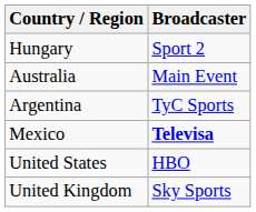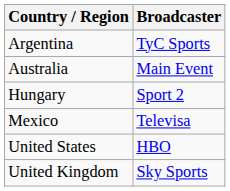 <table class="wikitable collapsible collapsed">
 <tr>
 <th>Country / Region</th>
 <th>Broadcaster</th>
 </tr>
 <tr>
-<td> Hungary</td>
-<td><a href='#'>Sport 2</a></td>
+<td> Argentina</td>
+<td><a href='#'>TyC Sports</a></td>
 </tr>
 <tr>
 <td> Australia</td>
 <td><a href='#'>Main Event</a></td>
 </tr>
 <tr>
-<td> Argentina</td>
-<td><a href='#'>TyC Sports</a></td>
+<td> Hungary</td>
+<td><a href='#'>Sport 2</a></td>
 </tr>
 <tr>
 <td> Mexico</td>
-<td><strong><a href='#'>Televisa</a></strong></td>
+<td><a href='#'>Televisa</a></td>
 </tr>
 <tr>
 <td> United States</td>
 <td><a href='#'>HBO</a></td>
 </tr>
 <tr>
 <td> United Kingdom</td>
 <td><a href='#'>Sky Sports</a></td>
 </tr>
 </table>
